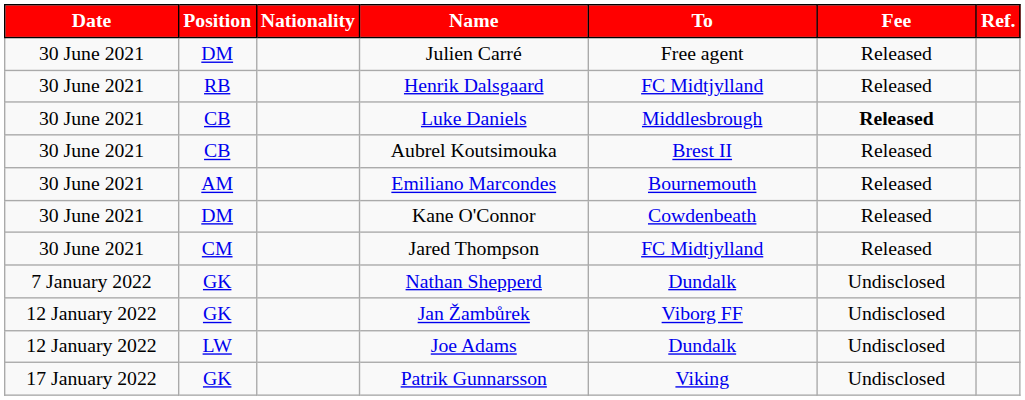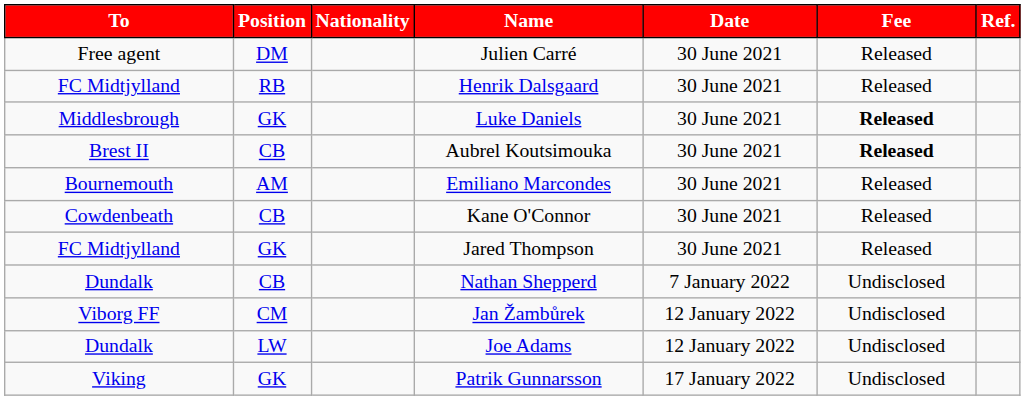 <table class="wikitable"  style="text-align:center; font-size:90%; ">
 <tr>
-<th style="background:#FF0000;color:white;border:1px solid black; width:120px;">Date</th>
+<th style="background:#FF0000;color:white;border:1px solid black; width:160px;">To</th>
 <th style="background:#FF0000;color:white;border:1px solid black; width:50px;">Position</th>
 <th style="background:#FF0000;color:white;border:1px solid black; width:50px;">Nationality</th>
 <th style="background:#FF0000;color:white;border:1px solid black; width:160px;">Name</th>
-<th style="background:#FF0000;color:white;border:1px solid black; width:160px;">To</th>
+<th style="background:#FF0000;color:white;border:1px solid black; width:120px;">Date</th>
 <th style="background:#FF0000;color:white;border:1px solid black; width:110px;">Fee</th>
 <th style="background:#FF0000;color:white;border:1px solid black; width:25px;">Ref.</th>
 </tr>
 <tr>
-<td>30 June 2021</td>
+<td>Free agent</td>
 <td><a href='#'>DM</a></td>
 <td></td>
 <td>Julien Carré</td>
-<td>Free agent</td>
+<td>30 June 2021</td>
 <td>Released</td>
 <td></td>
 </tr>
 <tr>
-<td>30 June 2021</td>
+<td> <a href='#'>FC Midtjylland</a></td>
 <td><a href='#'>RB</a></td>
 <td></td>
 <td><a href='#'>Henrik Dalsgaard</a></td>
-<td> <a href='#'>FC Midtjylland</a></td>
+<td>30 June 2021</td>
 <td>Released</td>
 <td></td>
 </tr>
 <tr>
-<td>30 June 2021</td>
-<td><a href='#'>CB</a></td>
+<td> <a href='#'>Middlesbrough</a></td>
+<td><a href='#'>GK</a></td>
 <td></td>
 <td><a href='#'>Luke Daniels</a></td>
-<td> <a href='#'>Middlesbrough</a></td>
+<td>30 June 2021</td>
 <td><strong>Released</strong></td>
 <td></td>
 </tr>
 <tr>
-<td>30 June 2021</td>
+<td> <a href='#'>Brest II</a></td>
 <td><a href='#'>CB</a></td>
 <td></td>
 <td>Aubrel Koutsimouka</td>
-<td> <a href='#'>Brest II</a></td>
+<td>30 June 2021</td>
+<td><strong>Released</strong></td>
+<td></td>
+</tr>
+<tr>
+<td> <a href='#'>Bournemouth</a></td>
+<td><a href='#'>AM</a></td>
+<td></td>
+<td><a href='#'>Emiliano Marcondes</a></td>
+<td>30 June 2021</td>
 <td>Released</td>
 <td></td>
 </tr>
 <tr>
+<td> <a href='#'>Cowdenbeath</a></td>
+<td><a href='#'>CB</a></td>
+<td></td>
+<td>Kane O'Connor</td>
 <td>30 June 2021</td>
-<td><a href='#'>AM</a></td>
-<td></td>
-<td><a href='#'>Emiliano Marcondes</a></td>
-<td> <a href='#'>Bournemouth</a></td>
 <td>Released</td>
 <td></td>
 </tr>
 <tr>
+<td> <a href='#'>FC Midtjylland</a></td>
+<td><a href='#'>GK</a></td>
+<td></td>
+<td>Jared Thompson</td>
 <td>30 June 2021</td>
-<td><a href='#'>DM</a></td>
-<td></td>
-<td>Kane O'Connor</td>
-<td> <a href='#'>Cowdenbeath</a></td>
 <td>Released</td>
 <td></td>
 </tr>
 <tr>
-<td>30 June 2021</td>
-<td><a href='#'>CM</a></td>
-<td></td>
-<td>Jared Thompson</td>
-<td> <a href='#'>FC Midtjylland</a></td>
-<td>Released</td>
-<td></td>
-</tr>
-<tr>
-<td>7 January 2022</td>
-<td><a href='#'>GK</a></td>
+<td> <a href='#'>Dundalk</a></td>
+<td><a href='#'>CB</a></td>
 <td></td>
 <td><a href='#'>Nathan Shepperd</a></td>
-<td> <a href='#'>Dundalk</a></td>
+<td>7 January 2022</td>
 <td>Undisclosed</td>
 <td></td>
 </tr>
 <tr>
-<td>12 January 2022</td>
-<td><a href='#'>GK</a></td>
+<td> <a href='#'>Viborg FF</a></td>
+<td><a href='#'>CM</a></td>
 <td></td>
 <td><a href='#'>Jan Žambůrek</a></td>
-<td> <a href='#'>Viborg FF</a></td>
+<td>12 January 2022</td>
 <td>Undisclosed</td>
 <td></td>
 </tr>
 <tr>
-<td>12 January 2022</td>
+<td> <a href='#'>Dundalk</a></td>
 <td><a href='#'>LW</a></td>
 <td></td>
 <td><a href='#'>Joe Adams</a></td>
-<td> <a href='#'>Dundalk</a></td>
+<td>12 January 2022</td>
 <td>Undisclosed</td>
 <td></td>
 </tr>
 <tr>
-<td>17 January 2022</td>
+<td> <a href='#'>Viking</a></td>
 <td><a href='#'>GK</a></td>
 <td></td>
 <td><a href='#'>Patrik Gunnarsson</a></td>
-<td> <a href='#'>Viking</a></td>
+<td>17 January 2022</td>
 <td>Undisclosed</td>
 <td></td>
 </tr>
 </table>
